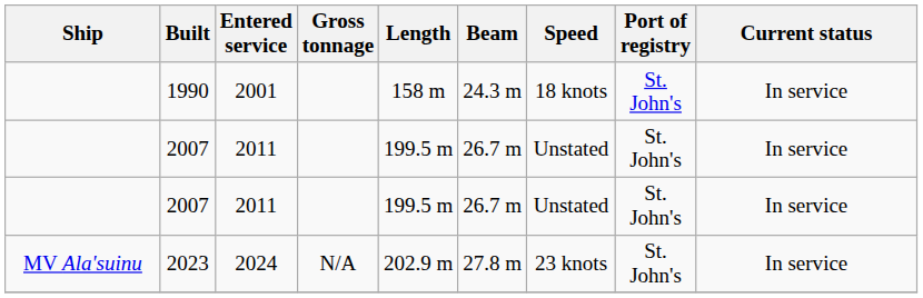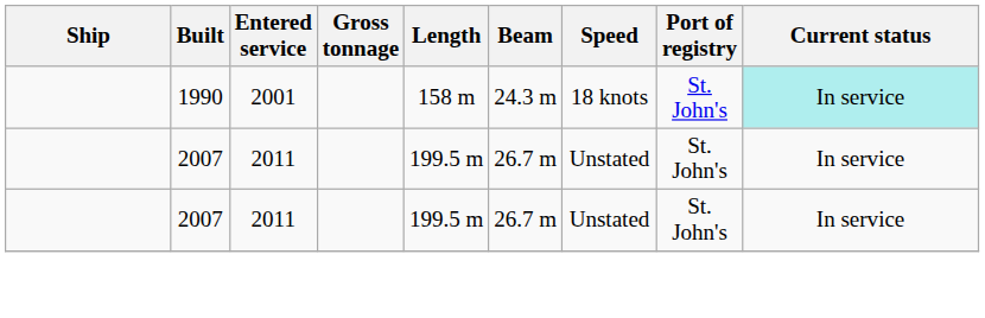 <table class="wikitable sortable" style="text-align:center;">
 <tr>
 <th style="width:110px;" scope="col">Ship</th>
 <th style="width:5px;;" scope="col">Built</th>
 <th style="width:3px;;" scope="col">Entered service</th>
 <th style="width:10px;" scope="col" data-sort-="" type="number">Gross tonnage</th>
 <th style="width:10px;" scope="col">Length</th>
 <th style="width:10px;" scope="col">Beam</th>
 <th style="width:60px;" scope="col">Speed</th>
 <th style="width:30px;" scope="col">Port of registry</th>
 <th style="width:160px;" class="unsortable" scope="col">Current status</th>
 </tr>
 <tr>
 <td></td>
 <td>1990</td>
 <td>2001</td>
 <td></td>
 <td>158 m</td>
 <td>24.3 m</td>
 <td>18 knots</td>
 <td><a href='#'>St. John's</a></td>
-<td><span>In service</span></td>
+<td style="background: paleturquoise;"><span>In service</span></td>
 </tr>
 <tr>
 <td></td>
 <td>2007</td>
 <td>2011</td>
 <td></td>
 <td>199.5 m</td>
 <td>26.7 m</td>
 <td>Unstated</td>
 <td>St. John's</td>
 <td><span>In service</span></td>
 </tr>
 <tr>
 <td></td>
 <td>2007</td>
 <td>2011</td>
 <td></td>
 <td>199.5 m</td>
 <td>26.7 m</td>
 <td>Unstated</td>
 <td>St. John's</td>
 <td><span>In service</span></td>
 </tr>
 <tr>
-<td><a href='#'>MV <em>Ala'suinu</em></a></td>
-<td>2023</td>
-<td>2024</td>
-<td>N/A</td>
-<td>202.9 m</td>
-<td>27.8 m</td>
-<td>23 knots</td>
-<td>St. John's</td>
-<td><span>In service</span></td>
-</tr>
-<tr>
 </tr>
 </table>
